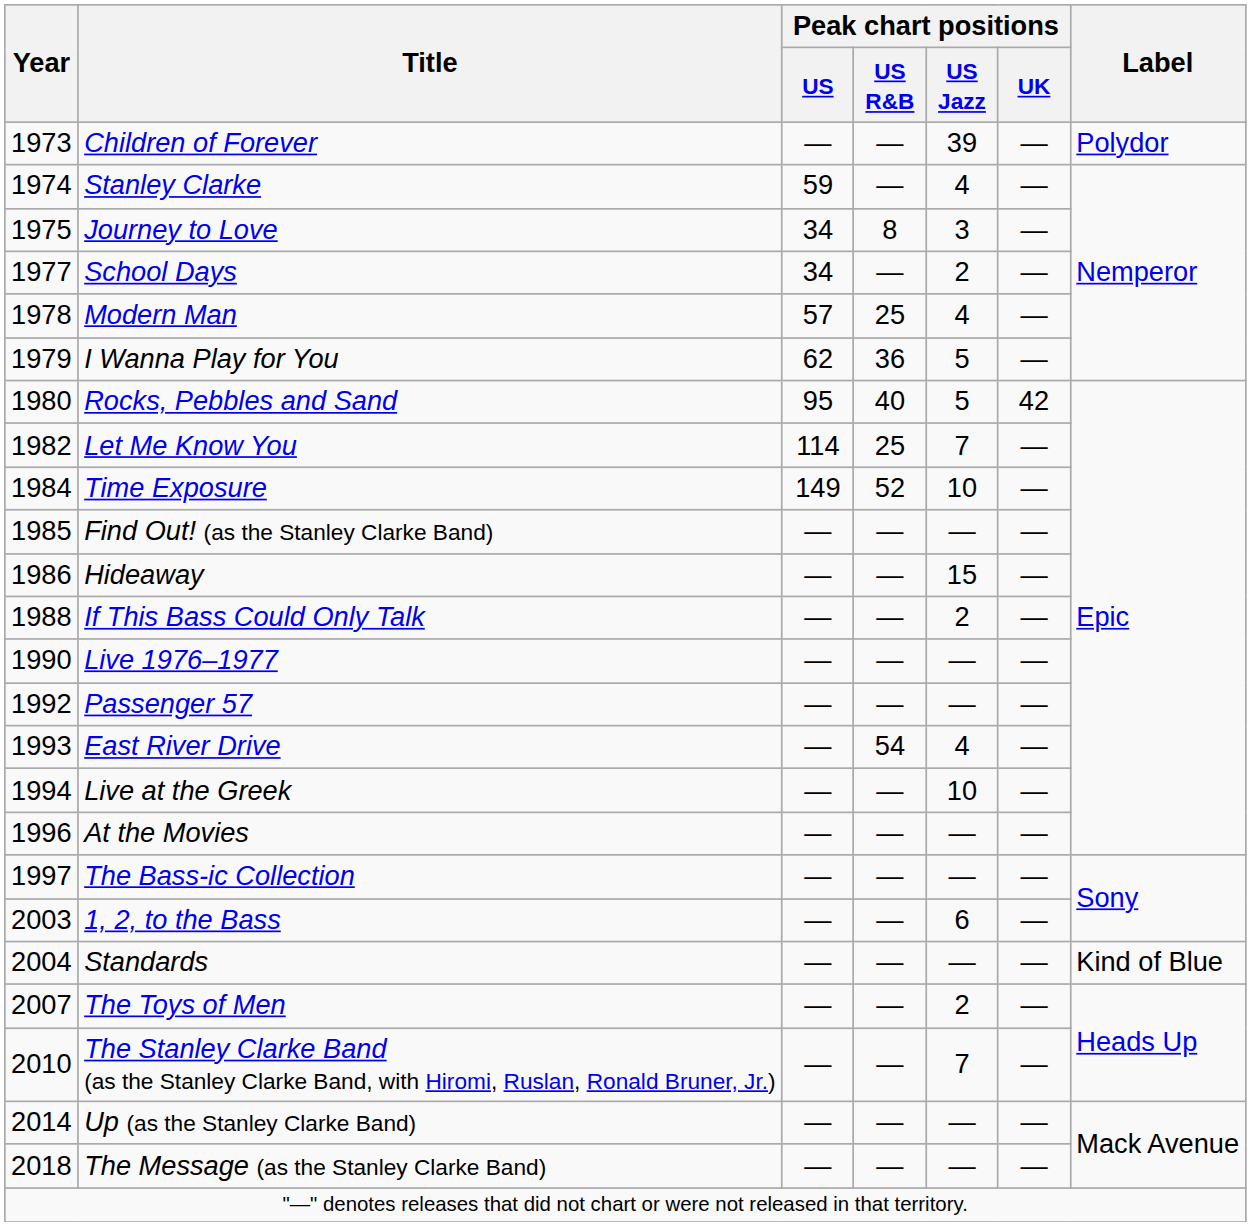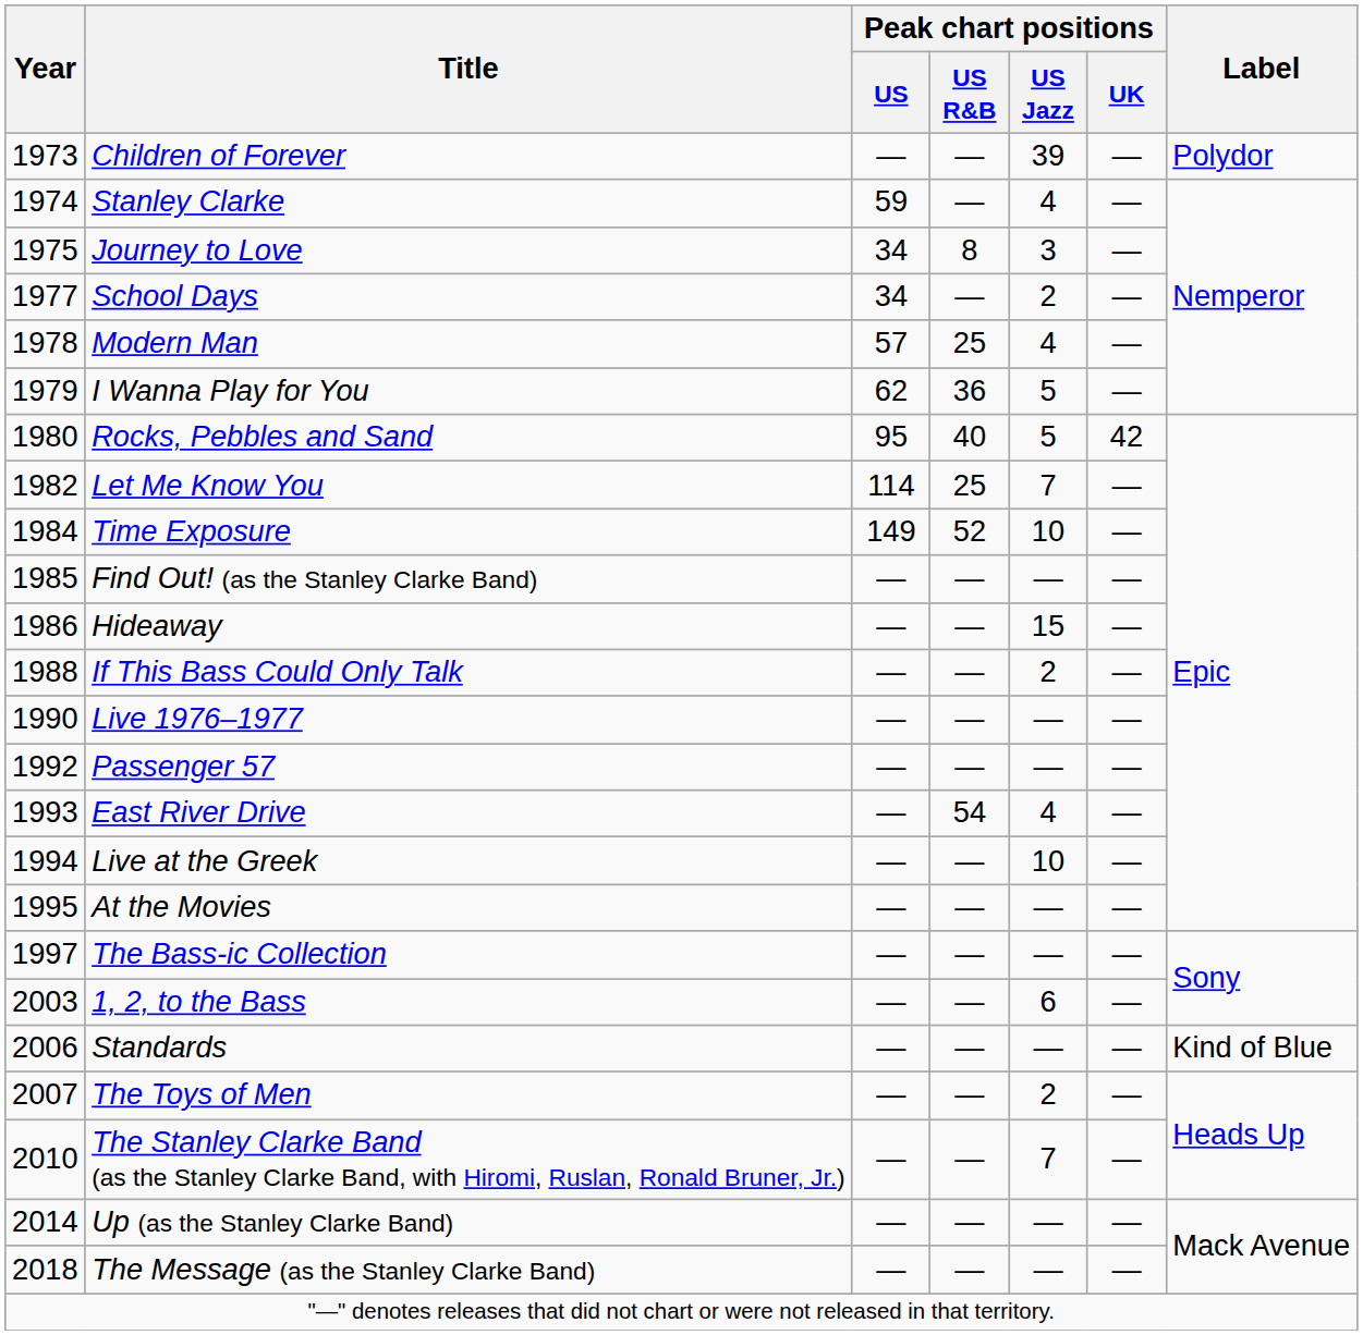 <table class="wikitable">
 <tr>
 <th scope="col" rowspan="2">Year</th>
 <th scope="col" rowspan="2">Title</th>
 <th scope="col" colspan="4">Peak chart positions</th>
 <th scope="col" rowspan="2">Label</th>
 </tr>
 <tr>
 <th style="width:35px;"><small><a href='#'>US</a></small><br></th>
 <th style="width:35px;"><small><a href='#'>US R&B</a></small><br></th>
 <th style="width:35px;"><small><a href='#'>US Jazz</a></small><br></th>
 <th style="width:35px;"><small><a href='#'>UK</a></small><br></th>
 </tr>
 <tr>
 <td>1973</td>
 <td><em><a href='#'>Children of Forever</a></em></td>
 <td align=center>―</td>
 <td align=center>―</td>
 <td align=center>39</td>
 <td align=center>―</td>
 <td><a href='#'>Polydor</a></td>
 </tr>
 <tr>
 <td>1974</td>
 <td><em><a href='#'>Stanley Clarke</a></em></td>
 <td align=center>59</td>
 <td align=center>―</td>
 <td align=center>4</td>
 <td align=center>―</td>
 <td rowspan="5"><a href='#'>Nemperor</a></td>
 </tr>
 <tr>
 <td>1975</td>
 <td><em><a href='#'>Journey to Love</a></em></td>
 <td align=center>34</td>
 <td align=center>8</td>
 <td align=center>3</td>
 <td align=center>―</td>
 </tr>
 <tr>
 <td>1977</td>
 <td><em><a href='#'>School Days</a></em></td>
 <td align=center>34</td>
 <td align=center>―</td>
 <td align=center>2</td>
 <td align=center>―</td>
 </tr>
 <tr>
 <td>1978</td>
 <td><em><a href='#'>Modern Man</a></em></td>
 <td align=center>57</td>
 <td align=center>25</td>
 <td align=center>4</td>
 <td align=center>―</td>
 </tr>
 <tr>
 <td>1979</td>
 <td><em>I Wanna Play for You</em></td>
 <td align=center>62</td>
 <td align=center>36</td>
 <td align=center>5</td>
 <td align=center>―</td>
 </tr>
 <tr>
 <td>1980</td>
 <td><em><a href='#'>Rocks, Pebbles and Sand</a></em></td>
 <td align=center>95</td>
 <td align=center>40</td>
 <td align=center>5</td>
 <td align=center>42</td>
 <td rowspan="11"><a href='#'>Epic</a></td>
 </tr>
 <tr>
 <td>1982</td>
 <td><em><a href='#'>Let Me Know You</a></em></td>
 <td align=center>114</td>
 <td align=center>25</td>
 <td align=center>7</td>
 <td align=center>―</td>
 </tr>
 <tr>
 <td>1984</td>
 <td><em><a href='#'>Time Exposure</a></em></td>
 <td align=center>149</td>
 <td align=center>52</td>
 <td align=center>10</td>
 <td align=center>―</td>
 </tr>
 <tr>
 <td>1985</td>
 <td><em>Find Out!</em> <small>(as the Stanley Clarke Band)</small></td>
 <td align=center>―</td>
 <td align=center>―</td>
 <td align=center>―</td>
 <td align=center>―</td>
 </tr>
 <tr>
 <td>1986</td>
 <td><em>Hideaway</em></td>
 <td align=center>—</td>
 <td align=center>―</td>
 <td align=center>15</td>
 <td align=center>―</td>
 </tr>
 <tr>
 <td>1988</td>
 <td><em><a href='#'>If This Bass Could Only Talk</a></em></td>
 <td align=center>―</td>
 <td align=center>―</td>
 <td align=center>2</td>
 <td align=center>―</td>
 </tr>
 <tr>
 <td>1990</td>
 <td><em><a href='#'>Live 1976–1977</a></em></td>
 <td align=center>―</td>
 <td align=center>―</td>
 <td align=center>―</td>
 <td align=center>―</td>
 </tr>
 <tr>
 <td>1992</td>
 <td><em><a href='#'>Passenger 57</a></em></td>
 <td align=center>―</td>
 <td align=center>―</td>
 <td align=center>―</td>
 <td align=center>―</td>
 </tr>
 <tr>
 <td>1993</td>
 <td><em><a href='#'>East River Drive</a></em></td>
 <td align=center>―</td>
 <td align=center>54</td>
 <td align=center>4</td>
 <td align=center>―</td>
 </tr>
 <tr>
 <td>1994</td>
 <td><em>Live at the Greek</em></td>
 <td align=center>―</td>
 <td align=center>―</td>
 <td align=center>10</td>
 <td align=center>―</td>
 </tr>
 <tr>
-<td>1996</td>
+<td>1995</td>
 <td><em>At the Movies</em></td>
 <td align=center>—</td>
 <td align=center>―</td>
 <td align=center>―</td>
 <td align=center>―</td>
 </tr>
 <tr>
 <td>1997</td>
 <td><em><a href='#'>The Bass-ic Collection</a></em></td>
 <td align=center>—</td>
 <td align=center>―</td>
 <td align=center>―</td>
 <td align=center>―</td>
 <td rowspan="2"><a href='#'>Sony</a></td>
 </tr>
 <tr>
 <td>2003</td>
 <td><em><a href='#'>1, 2, to the Bass</a></em></td>
 <td align=center>—</td>
 <td align=center>―</td>
 <td align=center>6</td>
 <td align=center>―</td>
 </tr>
 <tr>
-<td>2004</td>
+<td>2006</td>
 <td><em>Standards</em></td>
 <td align=center>―</td>
 <td align=center>―</td>
 <td align=center>―</td>
 <td align=center>―</td>
 <td>Kind of Blue</td>
 </tr>
 <tr>
 <td>2007</td>
 <td><em><a href='#'>The Toys of Men</a></em></td>
 <td align=center>—</td>
 <td align=center>—</td>
 <td align=center>2</td>
 <td align=center>―</td>
 <td rowspan="2"><a href='#'>Heads Up</a></td>
 </tr>
 <tr>
 <td>2010</td>
 <td><em><a href='#'>The Stanley Clarke Band</a></em> <br><small>(as the Stanley Clarke Band, with <a href='#'>Hiromi</a>, <a href='#'>Ruslan</a>, <a href='#'>Ronald Bruner, Jr.</a>)</small></td>
 <td align=center>—</td>
 <td align=center>—</td>
 <td align=center>7</td>
 <td align=center>—</td>
 </tr>
 <tr>
 <td>2014</td>
 <td><em>Up</em> <small>(as the Stanley Clarke Band)</small></td>
 <td align=center>―</td>
 <td align=center>―</td>
 <td align=center>―</td>
 <td align=center>―</td>
 <td rowspan="2">Mack Avenue</td>
 </tr>
 <tr>
 <td>2018</td>
 <td><em>The Message</em> <small>(as the Stanley Clarke Band)</small></td>
 <td align=center>―</td>
 <td align=center>―</td>
 <td align=center>―</td>
 <td align=center>―</td>
 </tr>
 <tr>
 <td colspan="7" style="text-align:center; font-size:9pt;">"—" denotes releases that did not chart or were not released in that territory.</td>
 </tr>
 </table>
